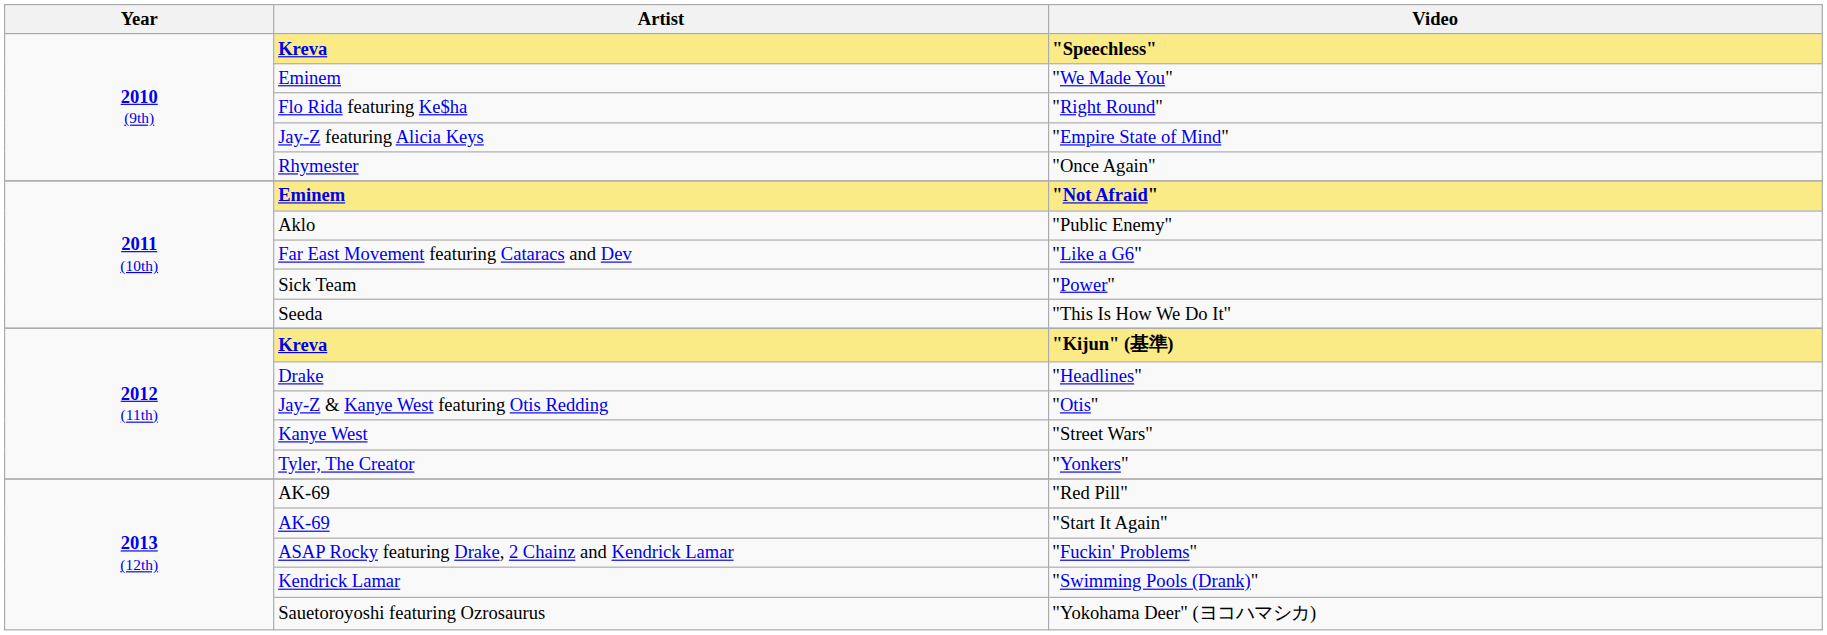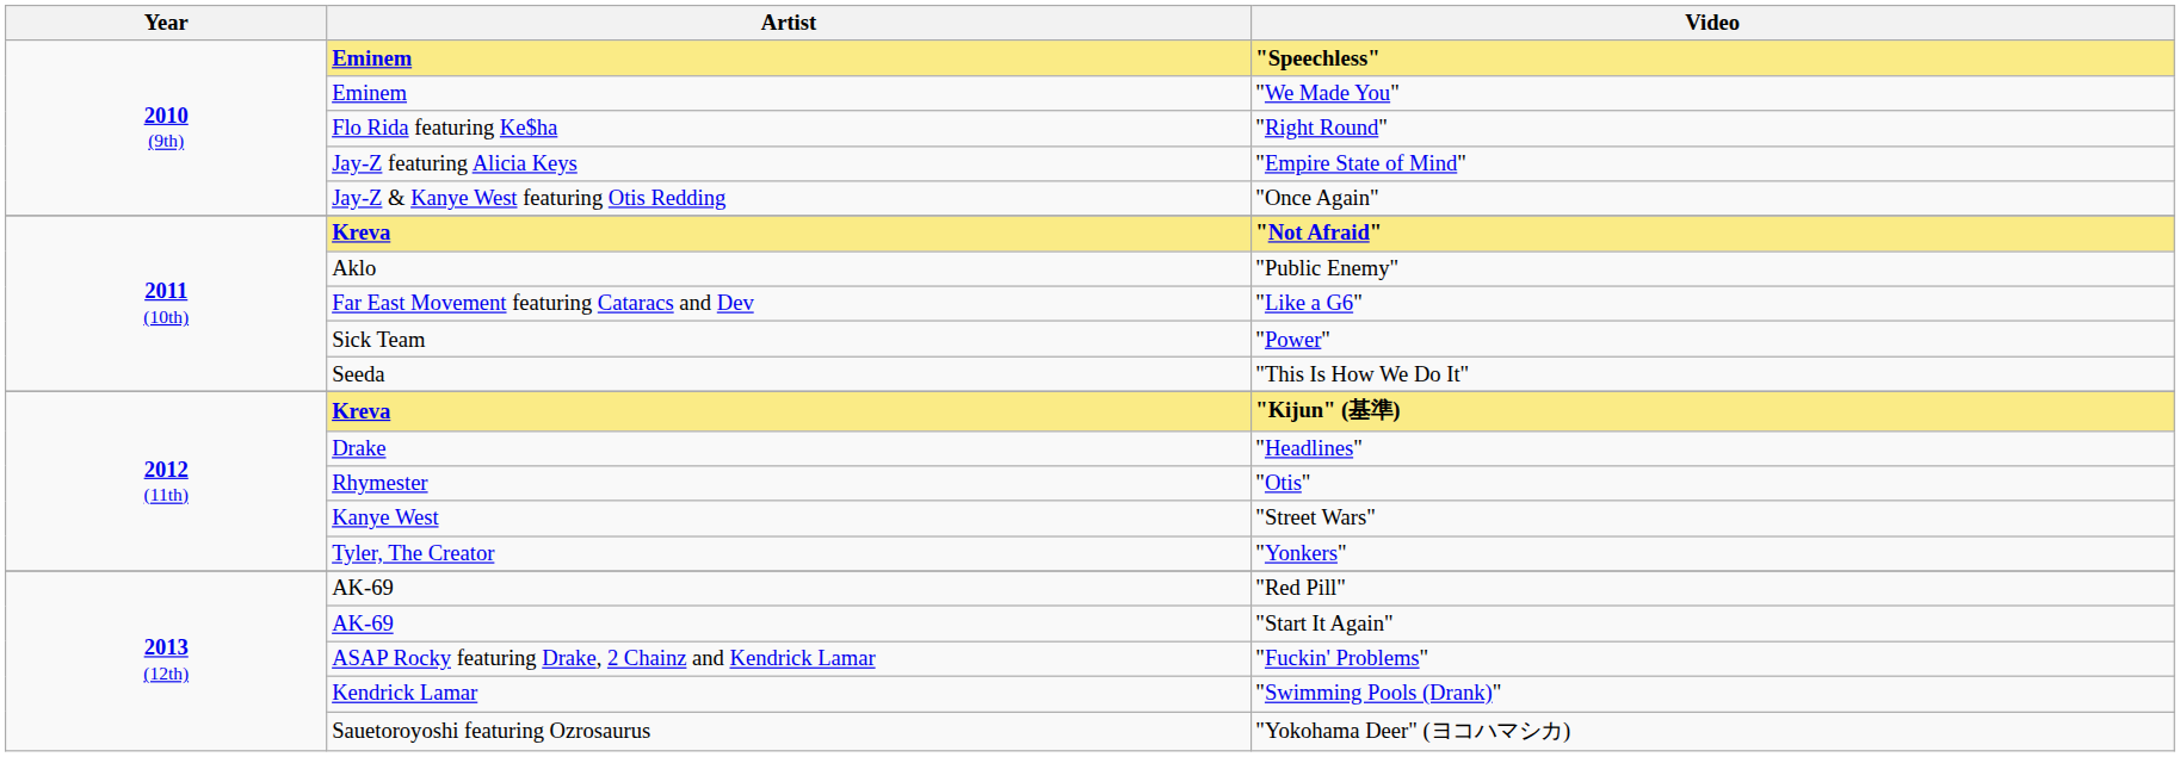 <table class="sortable wikitable">
 <tr>
 <th width="8%">Year</th>
 <th width="23%">Artist</th>
 <th width="23%">Video</th>
 </tr>
 <tr>
 <td rowspan=5 style="text-align:center"><strong><a href='#'>2010</a></strong><br><small><a href='#'>(9th)</a></small></td>
-<td style="background:#FAEB86"><strong><a href='#'>Kreva</a></strong></td>
+<td style="background:#FAEB86"><strong><a href='#'>Eminem</a></strong></td>
 <td style="background:#FAEB86"><strong>"Speechless"</strong></td>
 </tr>
 <tr>
 <td><a href='#'>Eminem</a></td>
 <td>"<a href='#'>We Made You</a>"</td>
 </tr>
 <tr>
 <td><a href='#'>Flo Rida</a> featuring <a href='#'>Ke$ha</a></td>
 <td>"<a href='#'>Right Round</a>"</td>
 </tr>
 <tr>
 <td><a href='#'>Jay-Z</a> featuring <a href='#'>Alicia Keys</a></td>
 <td>"<a href='#'>Empire State of Mind</a>"</td>
 </tr>
 <tr>
-<td><a href='#'>Rhymester</a></td>
+<td><a href='#'>Jay-Z</a> & <a href='#'>Kanye West</a> featuring <a href='#'>Otis Redding</a></td>
 <td>"Once Again"</td>
 </tr>
 <tr>
 </tr>
 <tr>
 <td rowspan=5 style="text-align:center"><strong><a href='#'>2011</a></strong><br><small><a href='#'>(10th)</a></small></td>
-<td style="background:#FAEB86"><strong><a href='#'>Eminem</a></strong></td>
+<td style="background:#FAEB86"><strong><a href='#'>Kreva</a></strong></td>
 <td style="background:#FAEB86"><strong>"<a href='#'>Not Afraid</a>"</strong></td>
 </tr>
 <tr>
 <td>Aklo</td>
 <td>"Public Enemy"</td>
 </tr>
 <tr>
 <td><a href='#'>Far East Movement</a> featuring <a href='#'>Cataracs</a> and <a href='#'>Dev</a></td>
 <td>"<a href='#'>Like a G6</a>"</td>
 </tr>
 <tr>
 <td>Sick Team</td>
 <td>"<a href='#'>Power</a>"</td>
 </tr>
 <tr>
 <td>Seeda</td>
 <td>"This Is How We Do It"</td>
 </tr>
 <tr>
 </tr>
 <tr>
 <td rowspan=5 style="text-align:center"><strong><a href='#'>2012</a></strong><br><small><a href='#'>(11th)</a></small></td>
 <td style="background:#FAEB86"><strong><a href='#'>Kreva</a> </strong></td>
 <td style="background:#FAEB86"><strong>"Kijun" (基準)</strong></td>
 </tr>
 <tr>
 <td><a href='#'>Drake</a></td>
 <td>"<a href='#'>Headlines</a>"</td>
 </tr>
 <tr>
-<td><a href='#'>Jay-Z</a> & <a href='#'>Kanye West</a> featuring <a href='#'>Otis Redding</a></td>
+<td><a href='#'>Rhymester</a></td>
 <td>"<a href='#'>Otis</a>"</td>
 </tr>
 <tr>
 <td><a href='#'>Kanye West</a></td>
 <td>"Street Wars"</td>
 </tr>
 <tr>
 <td><a href='#'>Tyler, The Creator</a></td>
 <td>"<a href='#'>Yonkers</a>"</td>
 </tr>
 <tr>
 </tr>
 <tr>
 <td rowspan=5 style="text-align:center"><strong><a href='#'>2013</a></strong><br><small><a href='#'>(12th)</a></small></td>
 <td>AK-69</td>
 <td>"Red Pill"</td>
 </tr>
 <tr>
 <td><a href='#'>AK-69</a></td>
 <td>"Start It Again"</td>
 </tr>
 <tr>
 <td><a href='#'>ASAP Rocky</a> featuring <a href='#'>Drake</a>, <a href='#'>2 Chainz</a> and <a href='#'>Kendrick Lamar</a></td>
 <td>"<a href='#'>Fuckin' Problems</a>"</td>
 </tr>
 <tr>
 <td><a href='#'>Kendrick Lamar</a></td>
 <td>"<a href='#'>Swimming Pools (Drank)</a>"</td>
 </tr>
 <tr>
 <td>Sauetoroyoshi featuring Ozrosaurus</td>
 <td>"Yokohama Deer" (ヨコハマシカ)</td>
 </tr>
 </table>
